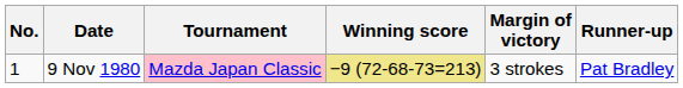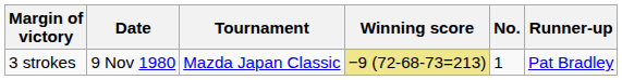 <table class="wikitable" style="font-size:95%;">
 <tr>
-<th>No.</th>
+<th>Margin of<br>victory</th>
 <th>Date</th>
 <th>Tournament</th>
 <th>Winning score</th>
-<th>Margin of<br>victory</th>
+<th>No.</th>
 <th>Runner-up</th>
 </tr>
 <tr>
+<td>3 strokes</td>
+<td>9 Nov <a href='#'>1980</a></td>
+<td><a href='#'>Mazda Japan Classic</a></td>
+<td style="background: khaki;">−9 (72-68-73=213)</td>
 <td>1</td>
-<td>9 Nov <a href='#'>1980</a></td>
-<td style="background: pink;"><a href='#'>Mazda Japan Classic</a></td>
-<td style="background: khaki;">−9 (72-68-73=213)</td>
-<td>3 strokes</td>
 <td> <a href='#'>Pat Bradley</a></td>
 </tr>
 </table>
